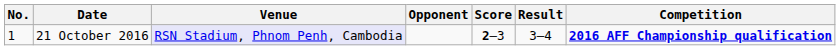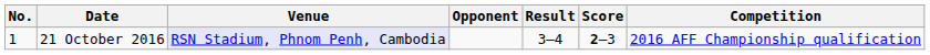 <table class="wikitable sortable">
 <tr>
 <th scope="col">No.</th>
 <th scope="col">Date</th>
 <th scope="col">Venue</th>
 <th scope="col">Opponent</th>
+<th scope="col">Result</th>
 <th scope="col">Score</th>
-<th scope="col">Result</th>
 <th scope="col">Competition</th>
 </tr>
 <tr>
 <td>1</td>
 <td>21 October 2016</td>
 <td style="background: lavender;"><a href='#'>RSN Stadium</a>, <a href='#'>Phnom Penh</a>, Cambodia</td>
 <td></td>
+<td align=center>3–4</td>
 <td align=center><strong>2</strong>–3</td>
-<td align=center>3–4</td>
-<td><strong><a href='#'>2016 AFF Championship qualification</a></strong></td>
+<td><a href='#'>2016 AFF Championship qualification</a></td>
 </tr>
 </table>
